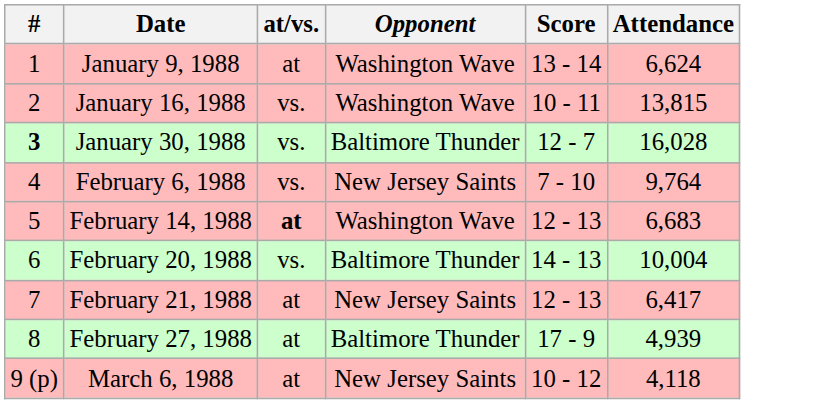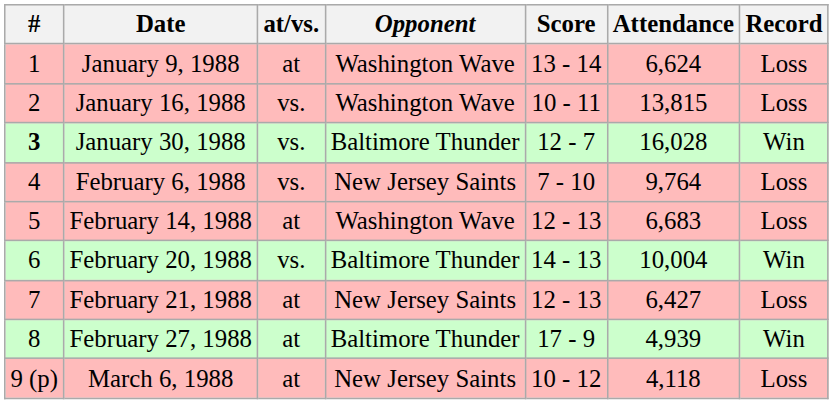 <table class="wikitable" style="text-align:center">
 <tr>
 <th>#</th>
 <th>Date</th>
 <th>at/vs.</th>
 <th><em>Opponent</em></th>
 <th>Score</th>
 <th>Attendance</th>
+<th>Record</th>
 </tr>
 <tr bgcolor="ffbbbb">
 <td>1</td>
 <td>January 9, 1988</td>
 <td>at</td>
 <td>Washington Wave</td>
 <td>13 - 14</td>
 <td>6,624</td>
+<td>Loss</td>
 </tr>
 <tr bgcolor="ffbbbb">
 <td>2</td>
 <td>January 16, 1988</td>
 <td>vs.</td>
 <td>Washington Wave</td>
 <td>10 - 11</td>
 <td>13,815</td>
+<td>Loss</td>
 </tr>
 <tr bgcolor="ccffcc">
 <td><strong>3</strong></td>
 <td>January 30, 1988</td>
 <td>vs.</td>
 <td>Baltimore Thunder</td>
 <td>12 - 7</td>
 <td>16,028</td>
+<td>Win</td>
 </tr>
 <tr bgcolor="ffbbbb">
 <td>4</td>
 <td>February 6, 1988</td>
 <td>vs.</td>
 <td>New Jersey Saints</td>
 <td>7 - 10</td>
 <td>9,764</td>
+<td>Loss</td>
 </tr>
 <tr bgcolor="ffbbbb">
 <td>5</td>
 <td>February 14, 1988</td>
-<td><strong>at</strong></td>
+<td>at</td>
 <td>Washington Wave</td>
 <td>12 - 13</td>
 <td>6,683</td>
+<td>Loss</td>
 </tr>
 <tr bgcolor="ccffcc">
 <td>6</td>
 <td>February 20, 1988</td>
 <td>vs.</td>
 <td>Baltimore Thunder</td>
 <td>14 - 13</td>
 <td>10,004</td>
+<td>Win</td>
 </tr>
 <tr bgcolor="ffbbbb">
 <td>7</td>
 <td>February 21, 1988</td>
 <td>at</td>
 <td>New Jersey Saints</td>
 <td>12 - 13</td>
-<td>6,417</td>
+<td>6,427</td>
+<td>Loss</td>
 </tr>
 <tr bgcolor="ccffcc">
 <td>8</td>
 <td>February 27, 1988</td>
 <td>at</td>
 <td>Baltimore Thunder</td>
 <td>17 - 9</td>
 <td>4,939</td>
+<td>Win</td>
 </tr>
 <tr bgcolor="ffbbbb">
 <td>9 (p)</td>
 <td>March 6, 1988</td>
 <td>at</td>
 <td>New Jersey Saints</td>
 <td>10 - 12</td>
 <td>4,118</td>
+<td>Loss</td>
 </tr>
 </table>
